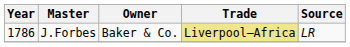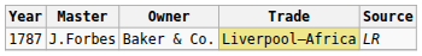 <table class=" wikitable">
 <tr>
 <th>Year</th>
 <th>Master</th>
 <th>Owner</th>
 <th>Trade</th>
 <th>Source</th>
 </tr>
 <tr>
-<td>1786</td>
+<td>1787</td>
 <td>J.Forbes</td>
 <td>Baker & Co.</td>
 <td style="background: khaki;">Liverpool–Africa</td>
 <td><em>LR</em></td>
 </tr>
 <tr>
 </tr>
 </table>
